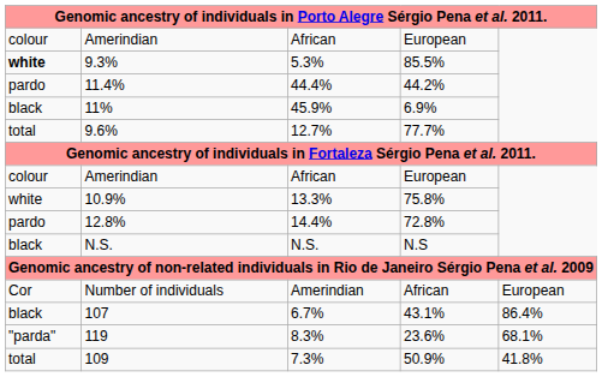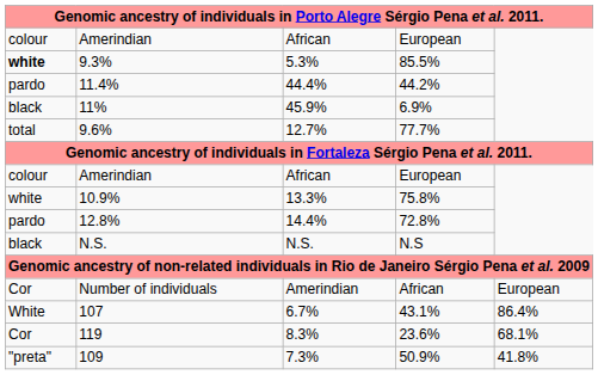 <table class="wikitable" style="border:1px black; float:right; margin-left:1em;">
 <tr>
 <th style="background:#f99;" colspan="5">Genomic ancestry of individuals in <a href='#'>Porto Alegre</a> Sérgio Pena <em>et al.</em> 2011.</th>
 </tr>
 <tr>
 <td>colour</td>
 <td>Amerindian</td>
 <td>African</td>
 <td>European</td>
 </tr>
 <tr>
 <td><strong>white</strong></td>
 <td>9.3%</td>
 <td>5.3%</td>
 <td>85.5%</td>
 </tr>
 <tr>
 <td>pardo</td>
 <td>11.4%</td>
 <td>44.4%</td>
 <td>44.2%</td>
 </tr>
 <tr>
 <td>black</td>
 <td>11%</td>
 <td>45.9%</td>
 <td>6.9%</td>
 </tr>
 <tr>
 <td>total</td>
 <td>9.6%</td>
 <td>12.7%</td>
 <td>77.7%</td>
 </tr>
 <tr>
 <th style="background:#f99;" colspan="5">Genomic ancestry of individuals in <a href='#'>Fortaleza</a> Sérgio Pena <em>et al.</em> 2011.</th>
 </tr>
 <tr>
 <td>colour</td>
 <td>Amerindian</td>
 <td>African</td>
 <td>European</td>
 </tr>
 <tr>
 <td>white</td>
 <td>10.9%</td>
 <td>13.3%</td>
 <td>75.8%</td>
 </tr>
 <tr>
 <td>pardo</td>
 <td>12.8%</td>
 <td>14.4%</td>
 <td>72.8%</td>
 </tr>
 <tr>
 <td>black</td>
 <td>N.S.</td>
 <td>N.S.</td>
 <td>N.S</td>
 </tr>
 <tr>
 <th style="background:#f99;" colspan="5">Genomic ancestry of non-related individuals in Rio de Janeiro Sérgio Pena <em>et al.</em> 2009</th>
 </tr>
 <tr>
 <td>Cor</td>
 <td>Number of individuals</td>
 <td>Amerindian</td>
 <td>African</td>
 <td>European</td>
 </tr>
 <tr>
-<td>black</td>
+<td>White</td>
 <td>107</td>
 <td>6.7%</td>
 <td>43.1%</td>
 <td>86.4%</td>
 </tr>
 <tr>
-<td>"parda"</td>
+<td>Cor</td>
 <td>119</td>
 <td>8.3%</td>
 <td>23.6%</td>
 <td>68.1%</td>
 </tr>
 <tr>
-<td>total</td>
+<td>"preta"</td>
 <td>109</td>
 <td>7.3%</td>
 <td>50.9%</td>
 <td>41.8%</td>
 </tr>
 </table>
